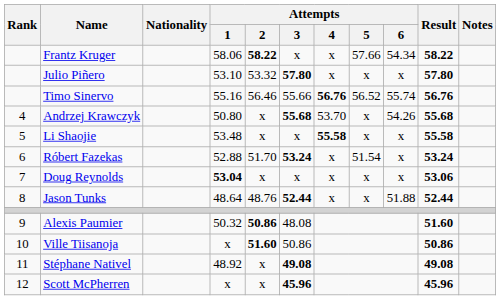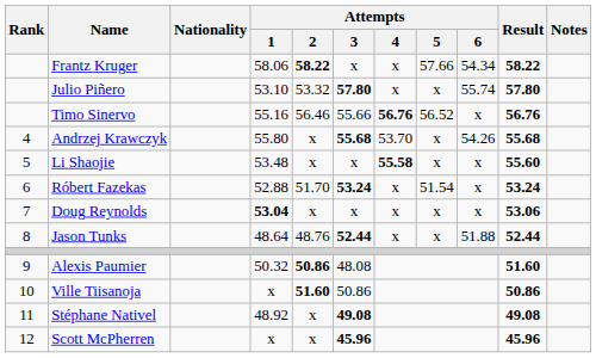 <table class="wikitable sortable" style="text-align:center">
 <tr>
 <th rowspan=2>Rank</th>
 <th rowspan=2>Name</th>
 <th rowspan=2>Nationality</th>
 <th colspan=6>Attempts</th>
 <th rowspan=2>Result</th>
 <th rowspan=2>Notes</th>
 </tr>
 <tr>
 <th>1</th>
 <th>2</th>
 <th>3</th>
 <th>4</th>
 <th>5</th>
 <th>6</th>
 </tr>
 <tr>
 <td></td>
 <td align=left><a href='#'>Frantz Kruger</a></td>
 <td align=left></td>
 <td>58.06</td>
 <td><strong>58.22</strong></td>
 <td>x</td>
 <td>x</td>
 <td>57.66</td>
 <td>54.34</td>
 <td><strong>58.22</strong></td>
 <td></td>
 </tr>
 <tr>
 <td></td>
 <td align=left><a href='#'>Julio Piñero</a></td>
 <td align=left></td>
 <td>53.10</td>
 <td>53.32</td>
 <td><strong>57.80</strong></td>
 <td>x</td>
 <td>x</td>
-<td>x</td>
+<td>55.74</td>
 <td><strong>57.80</strong></td>
 <td></td>
 </tr>
 <tr>
 <td></td>
 <td align=left><a href='#'>Timo Sinervo</a></td>
 <td align=left></td>
 <td>55.16</td>
 <td>56.46</td>
 <td>55.66</td>
 <td><strong>56.76</strong></td>
 <td>56.52</td>
-<td>55.74</td>
+<td>x</td>
 <td><strong>56.76</strong></td>
 <td></td>
 </tr>
 <tr>
 <td>4</td>
 <td align=left><a href='#'>Andrzej Krawczyk</a></td>
 <td align=left></td>
-<td>50.80</td>
+<td>55.80</td>
 <td>x</td>
 <td><strong>55.68</strong></td>
 <td>53.70</td>
 <td>x</td>
 <td>54.26</td>
 <td><strong>55.68</strong></td>
 <td></td>
 </tr>
 <tr>
 <td>5</td>
 <td align=left><a href='#'>Li Shaojie</a></td>
 <td align=left></td>
 <td>53.48</td>
 <td>x</td>
 <td>x</td>
 <td><strong>55.58</strong></td>
 <td>x</td>
 <td>x</td>
-<td><strong>55.58</strong></td>
+<td><strong>55.60</strong></td>
 <td></td>
 </tr>
 <tr>
 <td>6</td>
 <td align=left><a href='#'>Róbert Fazekas</a></td>
 <td align=left></td>
 <td>52.88</td>
 <td>51.70</td>
 <td><strong>53.24</strong></td>
 <td>x</td>
 <td>51.54</td>
 <td>x</td>
 <td><strong>53.24</strong></td>
 <td></td>
 </tr>
 <tr>
 <td>7</td>
 <td align=left><a href='#'>Doug Reynolds</a></td>
 <td align=left></td>
 <td><strong>53.04</strong></td>
 <td>x</td>
 <td>x</td>
 <td>x</td>
 <td>x</td>
 <td>x</td>
 <td><strong>53.06</strong></td>
 <td></td>
 </tr>
 <tr>
 <td>8</td>
 <td align=left><a href='#'>Jason Tunks</a></td>
 <td align=left></td>
 <td>48.64</td>
 <td>48.76</td>
 <td><strong>52.44</strong></td>
 <td>x</td>
 <td>x</td>
 <td>51.88</td>
 <td><strong>52.44</strong></td>
 <td></td>
 </tr>
 <tr>
 <td colspan=11 bgcolor=lightgray></td>
 </tr>
 <tr>
 <td>9</td>
 <td align=left><a href='#'>Alexis Paumier</a></td>
 <td align=left></td>
 <td>50.32</td>
 <td><strong>50.86</strong></td>
 <td>48.08</td>
 <td colspan=3></td>
 <td><strong>51.60</strong></td>
 <td></td>
 </tr>
 <tr>
 <td>10</td>
 <td align=left><a href='#'>Ville Tiisanoja</a></td>
 <td align=left></td>
 <td>x</td>
 <td><strong>51.60</strong></td>
 <td>50.86</td>
 <td colspan=3></td>
 <td><strong>50.86</strong></td>
 <td></td>
 </tr>
 <tr>
 <td>11</td>
 <td align=left><a href='#'>Stéphane Nativel</a></td>
 <td align=left></td>
 <td>48.92</td>
 <td>x</td>
 <td><strong>49.08</strong></td>
 <td colspan=3></td>
 <td><strong>49.08</strong></td>
 <td></td>
 </tr>
 <tr>
 <td>12</td>
 <td align=left><a href='#'>Scott McPherren</a></td>
 <td align=left></td>
 <td>x</td>
 <td>x</td>
 <td><strong>45.96</strong></td>
 <td colspan=3></td>
 <td><strong>45.96</strong></td>
 <td></td>
 </tr>
 </table>
